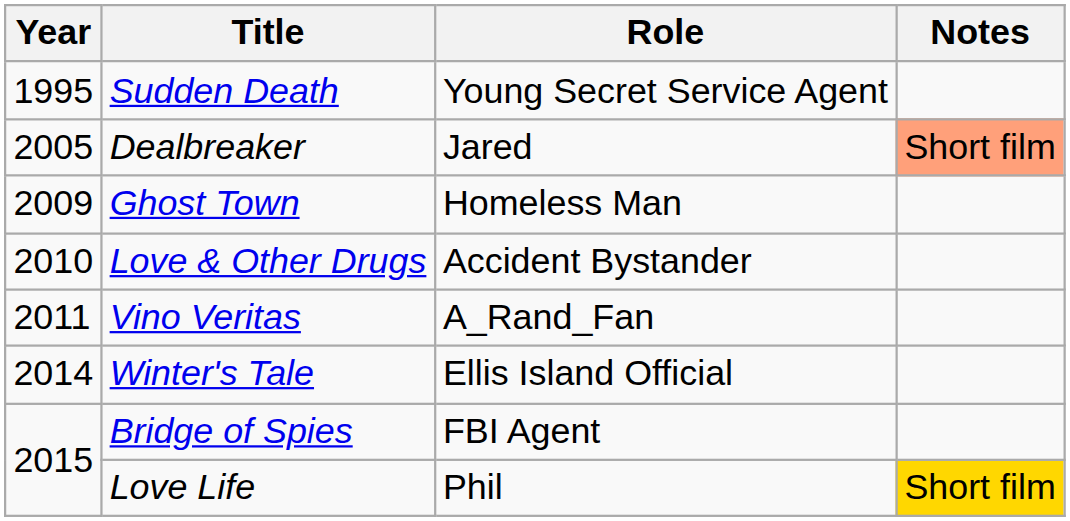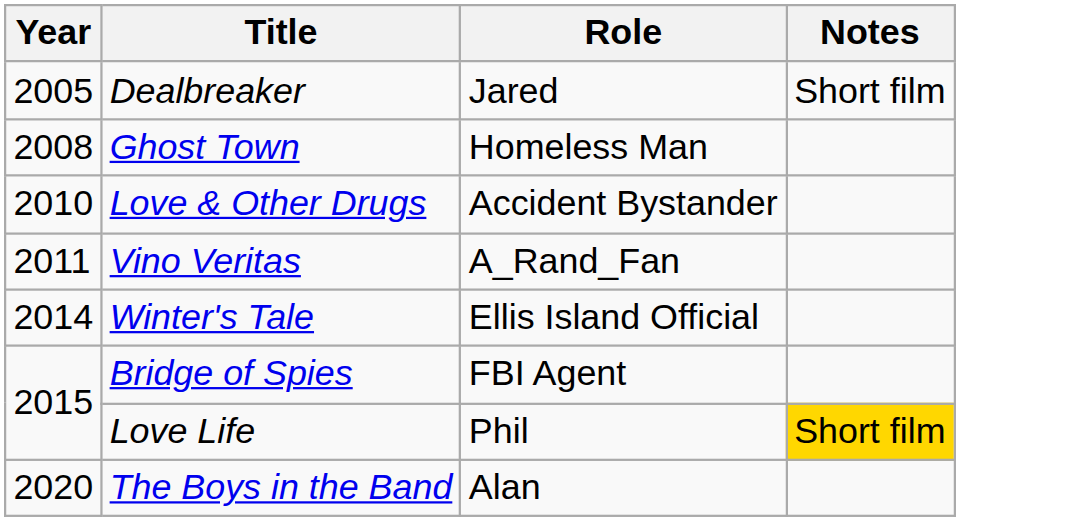 <table class="wikitable">
 <tr>
 <th>Year</th>
 <th>Title</th>
 <th>Role</th>
 <th>Notes</th>
 </tr>
 <tr>
-<td>1995</td>
-<td><em><a href='#'>Sudden Death</a></em></td>
-<td>Young Secret Service Agent</td>
-<td></td>
-</tr>
-<tr>
 <td>2005</td>
 <td><em>Dealbreaker</em></td>
 <td>Jared</td>
-<td style="background: lightsalmon;">Short film</td>
+<td>Short film</td>
 </tr>
 <tr>
-<td>2009</td>
+<td>2008</td>
 <td><em><a href='#'>Ghost Town</a></em></td>
 <td>Homeless Man</td>
 <td></td>
 </tr>
 <tr>
 <td>2010</td>
 <td><em><a href='#'>Love & Other Drugs</a></em></td>
 <td>Accident Bystander</td>
 <td></td>
 </tr>
 <tr>
 <td>2011</td>
 <td><em><a href='#'>Vino Veritas</a></em></td>
 <td>A_Rand_Fan</td>
 <td></td>
 </tr>
 <tr>
 <td>2014</td>
 <td><em><a href='#'>Winter's Tale</a></em></td>
 <td>Ellis Island Official</td>
 <td></td>
 </tr>
 <tr>
 <td rowspan=2>2015</td>
 <td><em><a href='#'>Bridge of Spies</a></em></td>
 <td>FBI Agent</td>
 <td></td>
 </tr>
 <tr>
 <td><em>Love Life</em></td>
 <td>Phil</td>
 <td style="background: gold;">Short film</td>
 </tr>
+<tr>
+<td>2020</td>
+<td><em><a href='#'>The Boys in the Band</a></em></td>
+<td>Alan</td>
+<td></td>
+</tr>
 </table>
